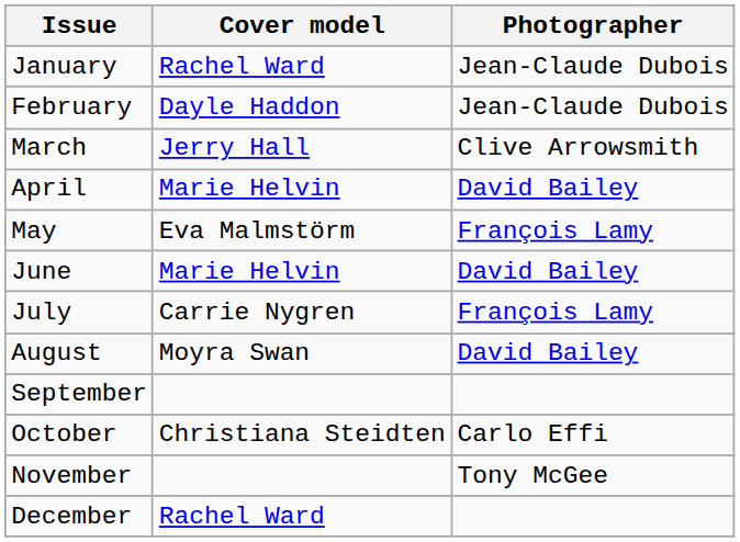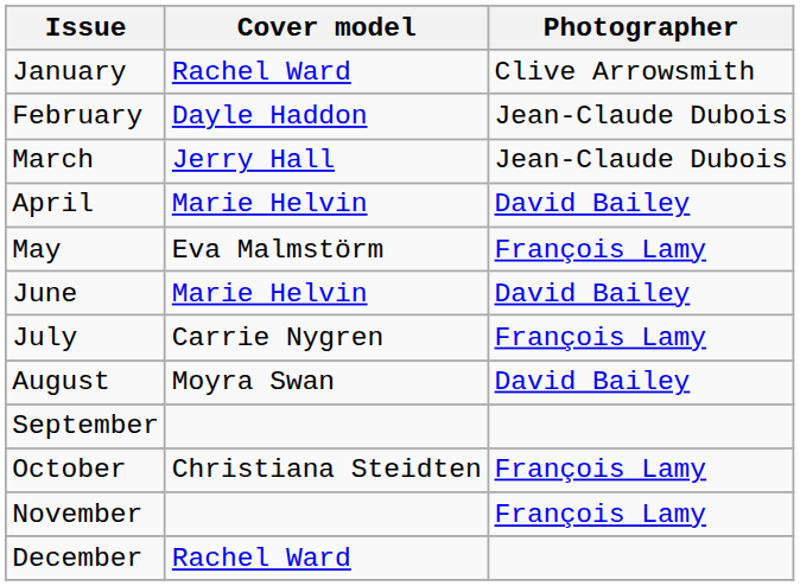 <table class="sortable wikitable">
 <tr>
 <th>Issue</th>
 <th>Cover model</th>
 <th>Photographer</th>
 </tr>
 <tr>
 <td>January</td>
 <td><a href='#'>Rachel Ward</a></td>
-<td>Jean-Claude Dubois</td>
+<td>Clive Arrowsmith</td>
 </tr>
 <tr>
 <td>February</td>
 <td><a href='#'>Dayle Haddon</a></td>
 <td>Jean-Claude Dubois</td>
 </tr>
 <tr>
 <td>March</td>
 <td><a href='#'>Jerry Hall</a></td>
-<td>Clive Arrowsmith</td>
+<td>Jean-Claude Dubois</td>
 </tr>
 <tr>
 <td>April</td>
 <td><a href='#'>Marie Helvin</a></td>
 <td><a href='#'>David Bailey</a></td>
 </tr>
 <tr>
 <td>May</td>
 <td>Eva Malmstörm</td>
 <td><a href='#'>François Lamy</a></td>
 </tr>
 <tr>
 <td>June</td>
 <td><a href='#'>Marie Helvin</a></td>
 <td><a href='#'>David Bailey</a></td>
 </tr>
 <tr>
 <td>July</td>
 <td>Carrie Nygren</td>
 <td><a href='#'>François Lamy</a></td>
 </tr>
 <tr>
 <td>August</td>
 <td>Moyra Swan</td>
 <td><a href='#'>David Bailey</a></td>
 </tr>
 <tr>
 <td>September</td>
 <td></td>
 <td></td>
 </tr>
 <tr>
 <td>October</td>
 <td>Christiana Steidten</td>
-<td>Carlo Effi</td>
+<td><a href='#'>François Lamy</a></td>
 </tr>
 <tr>
 <td>November</td>
 <td></td>
-<td>Tony McGee</td>
+<td><a href='#'>François Lamy</a></td>
 </tr>
 <tr>
 <td>December</td>
 <td><a href='#'>Rachel Ward</a></td>
 </tr>
 </table>
